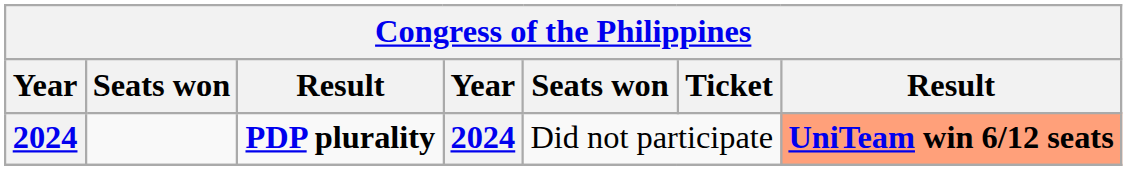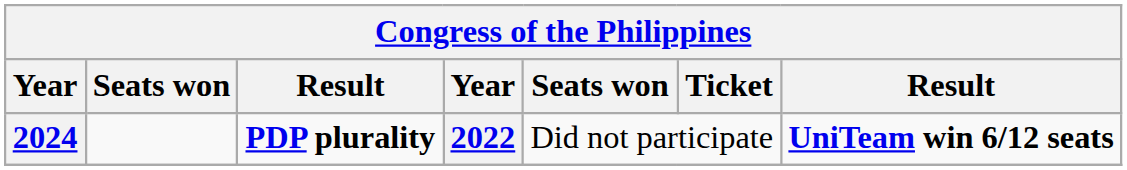 <table class="wikitable" style="text-align:center; font-size:90%">
 <tr>
 <th colspan=7><a href='#'>Congress of the Philippines</a></th>
 </tr>
 <tr>
 <th>Year</th>
 <th>Seats won</th>
 <th>Result</th>
 <th>Year</th>
 <th>Seats won</th>
 <th>Ticket</th>
 <th>Result</th>
 </tr>
 <tr>
 <th><a href='#'>2024</a></th>
 <td></td>
 <td><strong><a href='#'>PDP</a> plurality</strong></td>
-<th><a href='#'>2024</a></th>
+<th><a href='#'>2022</a></th>
 <td colspan="2">Did not participate</td>
-<td style="background: lightsalmon;"><strong><a href='#'>UniTeam</a> win 6/12 seats</strong></td>
+<td><strong><a href='#'>UniTeam</a> win 6/12 seats</strong></td>
 </tr>
 <tr>
 </tr>
 </table>
